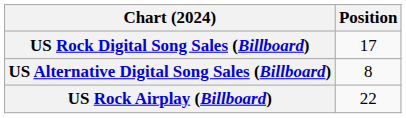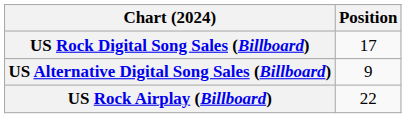 <table class="wikitable sortable plainrowheaders" style="text-align:center;">
 <tr>
 <th scope="col">Chart (2024)</th>
 <th scope="col">Position</th>
 </tr>
 <tr>
 <th scope="row">US <a href='#'>Rock Digital Song Sales</a> (<em><a href='#'>Billboard</a></em>)</th>
 <td>17</td>
 </tr>
 <tr>
 <th scope="row">US <a href='#'>Alternative Digital Song Sales</a> (<em><a href='#'>Billboard</a></em>)</th>
-<td>8</td>
+<td>9</td>
 </tr>
 <tr>
 <th scope="row">US <a href='#'>Rock Airplay</a> (<em><a href='#'>Billboard</a></em>)</th>
 <td>22</td>
 </tr>
 </table>
